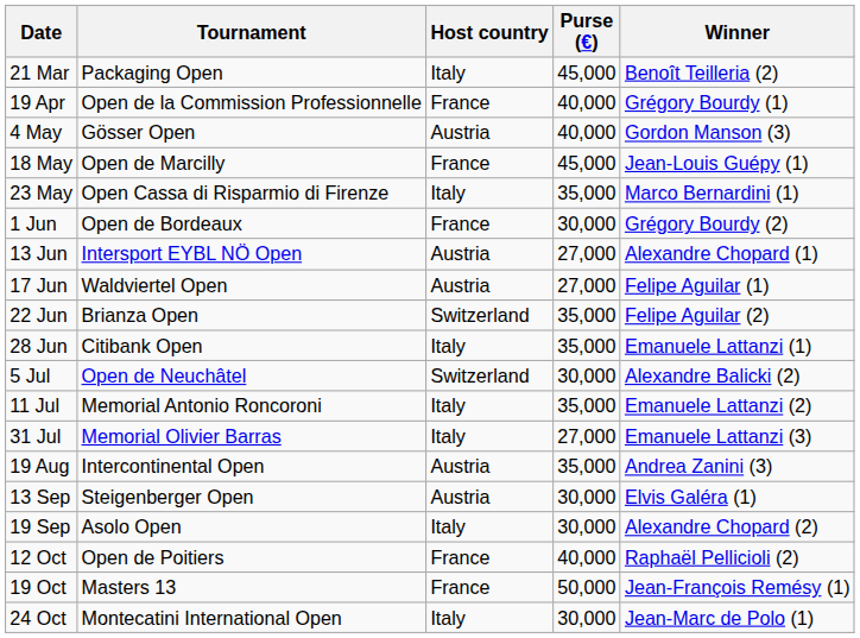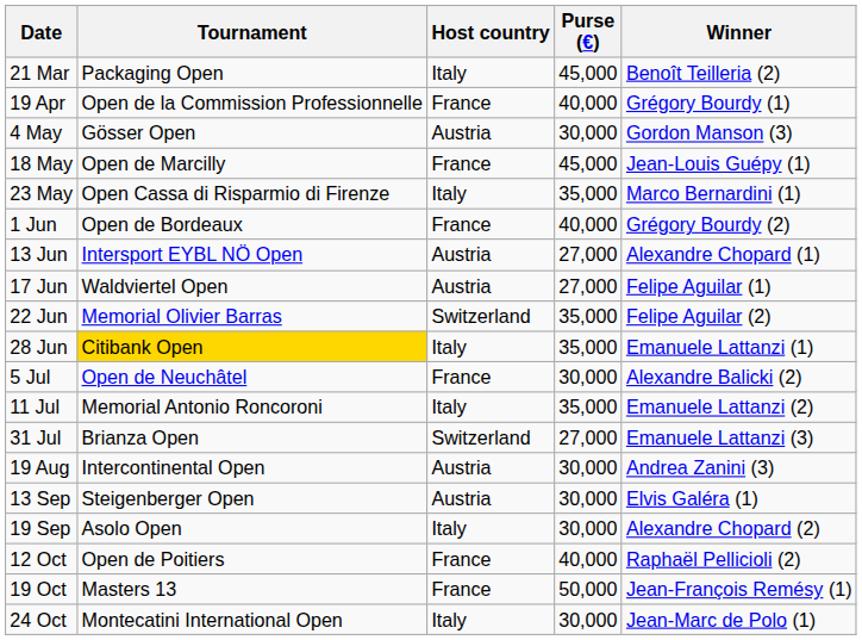 <table class="wikitable" style="font-size:95%;">
 <tr>
 <th>Date</th>
 <th>Tournament</th>
 <th>Host country</th>
 <th>Purse<br>(<a href='#'>€</a>)</th>
 <th>Winner</th>
 </tr>
 <tr>
 <td>21 Mar</td>
 <td>Packaging Open</td>
 <td>Italy</td>
 <td align=right>45,000</td>
 <td> <a href='#'>Benoît Teilleria</a> (2)</td>
 </tr>
 <tr>
 <td>19 Apr</td>
 <td>Open de la Commission Professionnelle</td>
 <td>France</td>
 <td align=right>40,000</td>
 <td> <a href='#'>Grégory Bourdy</a> (1)</td>
 </tr>
 <tr>
 <td>4 May</td>
 <td>Gösser Open</td>
 <td>Austria</td>
-<td align=right>40,000</td>
+<td align=right>30,000</td>
 <td> <a href='#'>Gordon Manson</a> (3)</td>
 </tr>
 <tr>
 <td>18 May</td>
 <td>Open de Marcilly</td>
 <td>France</td>
 <td align=right>45,000</td>
 <td> <a href='#'>Jean-Louis Guépy</a> (1)</td>
 </tr>
 <tr>
 <td>23 May</td>
 <td>Open Cassa di Risparmio di Firenze</td>
 <td>Italy</td>
 <td align=right>35,000</td>
 <td> <a href='#'>Marco Bernardini</a> (1)</td>
 </tr>
 <tr>
 <td>1 Jun</td>
 <td>Open de Bordeaux</td>
 <td>France</td>
-<td align=right>30,000</td>
+<td align=right>40,000</td>
 <td> <a href='#'>Grégory Bourdy</a> (2)</td>
 </tr>
 <tr>
 <td>13 Jun</td>
 <td><a href='#'>Intersport EYBL NÖ Open</a></td>
 <td>Austria</td>
 <td align=right>27,000</td>
 <td> <a href='#'>Alexandre Chopard</a> (1)</td>
 </tr>
 <tr>
 <td>17 Jun</td>
 <td>Waldviertel Open</td>
 <td>Austria</td>
 <td align=right>27,000</td>
 <td> <a href='#'>Felipe Aguilar</a> (1)</td>
 </tr>
 <tr>
 <td>22 Jun</td>
-<td>Brianza Open</td>
+<td><a href='#'>Memorial Olivier Barras</a></td>
 <td>Switzerland</td>
 <td align=right>35,000</td>
 <td> <a href='#'>Felipe Aguilar</a> (2)</td>
 </tr>
 <tr>
 <td>28 Jun</td>
-<td>Citibank Open</td>
+<td style="background: gold;">Citibank Open</td>
 <td>Italy</td>
 <td align=right>35,000</td>
 <td> <a href='#'>Emanuele Lattanzi</a> (1)</td>
 </tr>
 <tr>
 <td>5 Jul</td>
 <td><a href='#'>Open de Neuchâtel</a></td>
-<td>Switzerland</td>
+<td>France</td>
 <td align=right>30,000</td>
 <td> <a href='#'>Alexandre Balicki</a> (2)</td>
 </tr>
 <tr>
 <td>11 Jul</td>
 <td>Memorial Antonio Roncoroni</td>
 <td>Italy</td>
 <td align=right>35,000</td>
 <td> <a href='#'>Emanuele Lattanzi</a> (2)</td>
 </tr>
 <tr>
 <td>31 Jul</td>
-<td><a href='#'>Memorial Olivier Barras</a></td>
-<td>Italy</td>
+<td>Brianza Open</td>
+<td>Switzerland</td>
 <td align=right>27,000</td>
 <td> <a href='#'>Emanuele Lattanzi</a> (3)</td>
 </tr>
 <tr>
 <td>19 Aug</td>
 <td>Intercontinental Open</td>
 <td>Austria</td>
-<td align=right>35,000</td>
+<td align=right>30,000</td>
 <td> <a href='#'>Andrea Zanini</a> (3)</td>
 </tr>
 <tr>
 <td>13 Sep</td>
 <td>Steigenberger Open</td>
 <td>Austria</td>
 <td align=right>30,000</td>
 <td> <a href='#'>Elvis Galéra</a> (1)</td>
 </tr>
 <tr>
 <td>19 Sep</td>
 <td>Asolo Open</td>
 <td>Italy</td>
 <td align=right>30,000</td>
 <td> <a href='#'>Alexandre Chopard</a> (2)</td>
 </tr>
 <tr>
 <td>12 Oct</td>
 <td>Open de Poitiers</td>
 <td>France</td>
 <td align=right>40,000</td>
 <td> <a href='#'>Raphaël Pellicioli</a> (2)</td>
 </tr>
 <tr>
 <td>19 Oct</td>
 <td>Masters 13</td>
 <td>France</td>
 <td align=right>50,000</td>
 <td> <a href='#'>Jean-François Remésy</a> (1)</td>
 </tr>
 <tr>
 <td>24 Oct</td>
 <td>Montecatini International Open</td>
 <td>Italy</td>
 <td align=right>30,000</td>
 <td> <a href='#'>Jean-Marc de Polo</a> (1)</td>
 </tr>
 </table>
